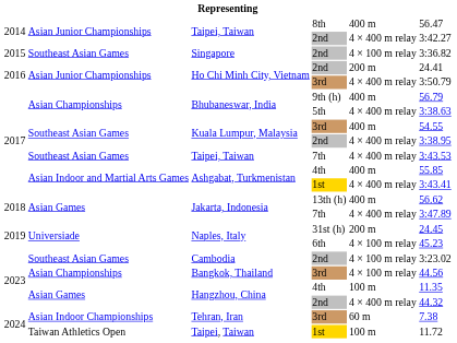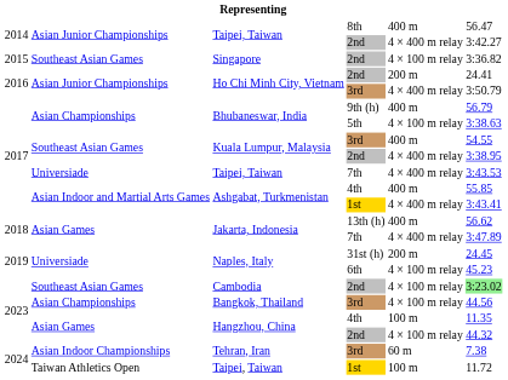 <table>
 <tr>
 <th colspan="6">Representing </th>
 </tr>
 <tr>
 <td rowspan=2>2014</td>
 <td rowspan=2><a href='#'>Asian Junior Championships</a></td>
 <td rowspan=2><a href='#'>Taipei, Taiwan</a></td>
 <td>8th</td>
 <td>400 m</td>
 <td>56.47</td>
 </tr>
 <tr>
 <td bgcolor=silver>2nd</td>
 <td>4 × 400 m relay</td>
 <td>3:42.27</td>
 </tr>
 <tr>
 <td>2015</td>
 <td><a href='#'>Southeast Asian Games</a></td>
 <td><a href='#'>Singapore</a></td>
 <td bgcolor=silver>2nd</td>
 <td>4 × 100 m relay</td>
 <td>3:36.82</td>
 </tr>
 <tr>
 <td rowspan=2>2016</td>
 <td rowspan=2><a href='#'>Asian Junior Championships</a></td>
 <td rowspan=2><a href='#'>Ho Chi Minh City, Vietnam</a></td>
 <td bgcolor=silver>2nd</td>
 <td>200 m</td>
 <td>24.41</td>
 </tr>
 <tr>
 <td bgcolor=cc9966>3rd</td>
 <td>4 × 400 m relay</td>
 <td>3:50.79</td>
 </tr>
 <tr>
 <td rowspan=7>2017</td>
 <td rowspan=2><a href='#'>Asian Championships</a></td>
 <td rowspan=2><a href='#'>Bhubaneswar, India</a></td>
 <td>9th (h)</td>
 <td>400 m</td>
 <td><a href='#'>56.79</a></td>
 </tr>
 <tr>
 <td>5th</td>
-<td>4 × 400 m relay</td>
+<td>4 × 100 m relay</td>
 <td><a href='#'>3:38.63</a></td>
 </tr>
 <tr>
 <td rowspan=2><a href='#'>Southeast Asian Games</a></td>
 <td rowspan=2><a href='#'>Kuala Lumpur, Malaysia</a></td>
 <td bgcolor=cc9966>3rd</td>
 <td>400 m</td>
 <td><a href='#'>54.55</a></td>
 </tr>
 <tr>
 <td bgcolor=silver>2nd</td>
 <td>4 × 400 m relay</td>
 <td><a href='#'>3:38.95</a></td>
 </tr>
 <tr>
-<td><a href='#'>Southeast Asian Games</a></td>
+<td><a href='#'>Universiade</a></td>
 <td><a href='#'>Taipei, Taiwan</a></td>
 <td>7th</td>
 <td>4 × 400 m relay</td>
 <td><a href='#'>3:43.53</a></td>
 </tr>
 <tr>
 <td rowspan=2><a href='#'>Asian Indoor and Martial Arts Games</a></td>
 <td rowspan=2><a href='#'>Ashgabat, Turkmenistan</a></td>
 <td>4th</td>
 <td>400 m</td>
 <td><a href='#'>55.85</a></td>
 </tr>
 <tr>
 <td bgcolor=gold>1st</td>
 <td>4 × 400 m relay</td>
 <td><a href='#'>3:43.41</a></td>
 </tr>
 <tr>
 <td rowspan=2>2018</td>
 <td rowspan=2><a href='#'>Asian Games</a></td>
 <td rowspan=2><a href='#'>Jakarta, Indonesia</a></td>
 <td>13th (h)</td>
 <td>400 m</td>
 <td><a href='#'>56.62</a></td>
 </tr>
 <tr>
 <td>7th</td>
 <td>4 × 400 m relay</td>
 <td><a href='#'>3:47.89</a></td>
 </tr>
 <tr>
 <td rowspan=2>2019</td>
 <td rowspan=2><a href='#'>Universiade</a></td>
 <td rowspan=2><a href='#'>Naples, Italy</a></td>
 <td>31st (h)</td>
 <td>200 m</td>
 <td><a href='#'>24.45</a></td>
 </tr>
 <tr>
 <td>6th</td>
 <td>4 × 100 m relay</td>
 <td><a href='#'>45.23</a></td>
 </tr>
 <tr>
 <td rowspan=4>2023</td>
 <td><a href='#'>Southeast Asian Games</a></td>
 <td><a href='#'>Cambodia</a></td>
 <td bgcolor=silver>2nd</td>
 <td>4 × 100 m relay</td>
-<td>3:23.02</td>
+<td style="background: lightgreen;">3:23.02</td>
 </tr>
 <tr>
 <td><a href='#'>Asian Championships</a></td>
 <td><a href='#'>Bangkok, Thailand</a></td>
 <td bgcolor=cc9966>3rd</td>
 <td>4 × 100 m relay</td>
 <td><a href='#'>44.56</a></td>
 </tr>
 <tr>
 <td rowspan=2><a href='#'>Asian Games</a></td>
 <td rowspan=2><a href='#'>Hangzhou, China</a></td>
 <td>4th</td>
 <td>100 m</td>
 <td><a href='#'>11.35</a></td>
 </tr>
 <tr>
 <td bgcolor=silver>2nd</td>
-<td>4 × 400 m relay</td>
+<td>4 × 100 m relay</td>
 <td><a href='#'>44.32</a></td>
 </tr>
 <tr>
 <td rowspan="2">2024</td>
 <td><a href='#'>Asian Indoor Championships</a></td>
 <td><a href='#'>Tehran, Iran</a></td>
 <td bgcolor=cc9966>3rd</td>
 <td>60 m</td>
 <td><a href='#'>7.38</a></td>
 </tr>
 <tr>
 <td>Taiwan Athletics Open</td>
 <td><a href='#'>Taipei</a>, <a href='#'>Taiwan</a></td>
 <td bgcolor=gold>1st</td>
 <td>100 m</td>
 <td>11.72</td>
 </tr>
 </table>
